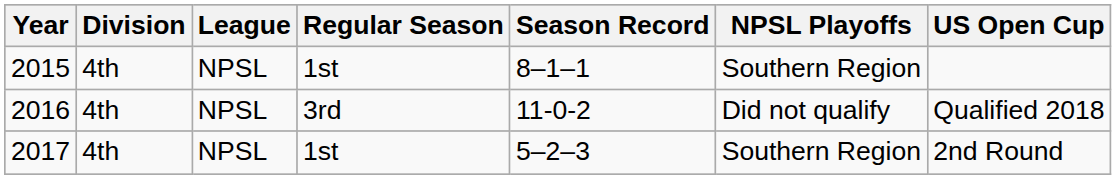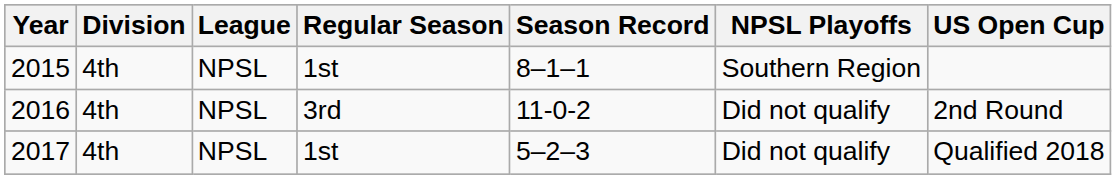 <table class="wikitable">
 <tr>
 <th>Year</th>
 <th>Division</th>
 <th>League</th>
 <th>Regular Season</th>
 <th>Season Record</th>
 <th>NPSL Playoffs</th>
 <th>US Open Cup</th>
 </tr>
 <tr>
 <td>2015</td>
 <td>4th</td>
 <td>NPSL</td>
 <td>1st</td>
 <td>8–1–1</td>
 <td>Southern Region</td>
 <td></td>
 </tr>
 <tr>
 <td>2016</td>
 <td>4th</td>
 <td>NPSL</td>
 <td>3rd</td>
 <td>11-0-2</td>
 <td>Did not qualify</td>
-<td>Qualified 2018</td>
+<td>2nd Round</td>
 </tr>
 <tr>
 <td>2017</td>
 <td>4th</td>
 <td>NPSL</td>
 <td>1st</td>
 <td>5–2–3</td>
-<td>Southern Region</td>
-<td>2nd Round</td>
+<td>Did not qualify</td>
+<td>Qualified 2018</td>
 </tr>
 </table>
